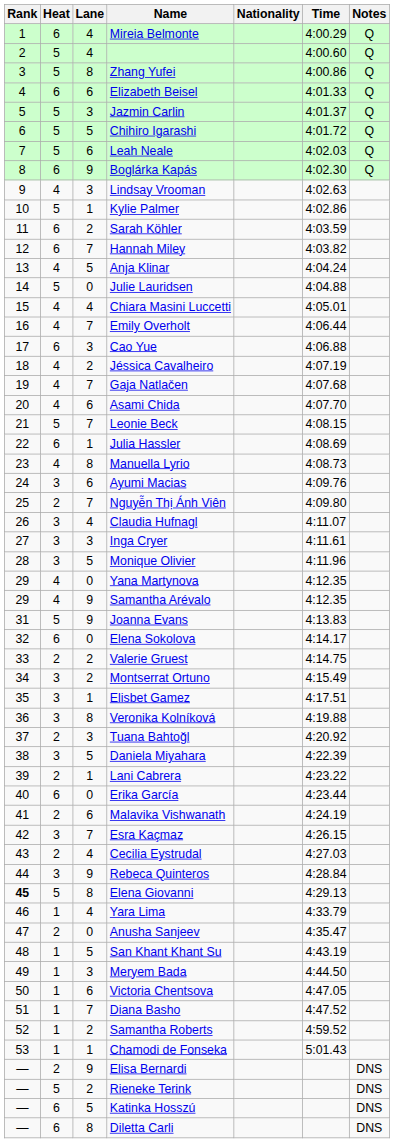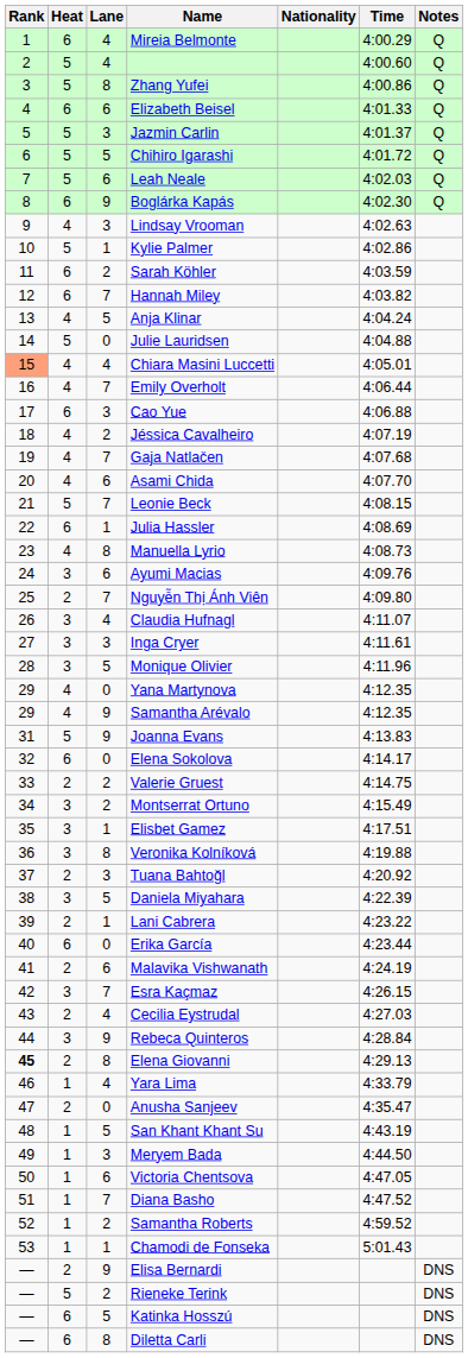 <table class="wikitable sortable" style="text-align:center">
 <tr>
 <th>Rank</th>
 <th>Heat</th>
 <th>Lane</th>
 <th>Name</th>
 <th>Nationality</th>
 <th>Time</th>
 <th>Notes</th>
 </tr>
 <tr bgcolor=ccffcc>
 <td>1</td>
 <td>6</td>
 <td>4</td>
 <td align=left><a href='#'>Mireia Belmonte</a></td>
 <td align=left></td>
 <td>4:00.29</td>
 <td>Q</td>
 </tr>
 <tr bgcolor=ccffcc>
 <td>2</td>
 <td>5</td>
 <td>4</td>
 <td align=left></td>
 <td align=left></td>
 <td>4:00.60</td>
 <td>Q</td>
 </tr>
 <tr bgcolor=ccffcc>
 <td>3</td>
 <td>5</td>
 <td>8</td>
 <td align=left><a href='#'>Zhang Yufei</a></td>
 <td align=left></td>
 <td>4:00.86</td>
 <td>Q</td>
 </tr>
 <tr bgcolor=ccffcc>
 <td>4</td>
 <td>6</td>
 <td>6</td>
 <td align=left><a href='#'>Elizabeth Beisel</a></td>
 <td align=left></td>
 <td>4:01.33</td>
 <td>Q</td>
 </tr>
 <tr bgcolor=ccffcc>
 <td>5</td>
 <td>5</td>
 <td>3</td>
 <td align=left><a href='#'>Jazmin Carlin</a></td>
 <td align=left></td>
 <td>4:01.37</td>
 <td>Q</td>
 </tr>
 <tr bgcolor=ccffcc>
 <td>6</td>
 <td>5</td>
 <td>5</td>
 <td align=left><a href='#'>Chihiro Igarashi</a></td>
 <td align=left></td>
 <td>4:01.72</td>
 <td>Q</td>
 </tr>
 <tr bgcolor=ccffcc>
 <td>7</td>
 <td>5</td>
 <td>6</td>
 <td align=left><a href='#'>Leah Neale</a></td>
 <td align=left></td>
 <td>4:02.03</td>
 <td>Q</td>
 </tr>
 <tr bgcolor=ccffcc>
 <td>8</td>
 <td>6</td>
 <td>9</td>
 <td align=left><a href='#'>Boglárka Kapás</a></td>
 <td align=left></td>
 <td>4:02.30</td>
 <td>Q</td>
 </tr>
 <tr>
 <td>9</td>
 <td>4</td>
 <td>3</td>
 <td align=left><a href='#'>Lindsay Vrooman</a></td>
 <td align=left></td>
 <td>4:02.63</td>
 <td></td>
 </tr>
 <tr>
 <td>10</td>
 <td>5</td>
 <td>1</td>
 <td align=left><a href='#'>Kylie Palmer</a></td>
 <td align=left></td>
 <td>4:02.86</td>
 <td></td>
 </tr>
 <tr>
 <td>11</td>
 <td>6</td>
 <td>2</td>
 <td align=left><a href='#'>Sarah Köhler</a></td>
 <td align=left></td>
 <td>4:03.59</td>
 <td></td>
 </tr>
 <tr>
 <td>12</td>
 <td>6</td>
 <td>7</td>
 <td align=left><a href='#'>Hannah Miley</a></td>
 <td align=left></td>
 <td>4:03.82</td>
 <td></td>
 </tr>
 <tr>
 <td>13</td>
 <td>4</td>
 <td>5</td>
 <td align=left><a href='#'>Anja Klinar</a></td>
 <td align=left></td>
 <td>4:04.24</td>
 <td></td>
 </tr>
 <tr>
 <td>14</td>
 <td>5</td>
 <td>0</td>
 <td align=left><a href='#'>Julie Lauridsen</a></td>
 <td align=left></td>
 <td>4:04.88</td>
 <td></td>
 </tr>
 <tr>
-<td>15</td>
+<td style="background: lightsalmon;">15</td>
 <td>4</td>
 <td>4</td>
 <td align=left><a href='#'>Chiara Masini Luccetti</a></td>
 <td align=left></td>
 <td>4:05.01</td>
 <td></td>
 </tr>
 <tr>
 <td>16</td>
 <td>4</td>
 <td>7</td>
 <td align=left><a href='#'>Emily Overholt</a></td>
 <td align=left></td>
 <td>4:06.44</td>
 <td></td>
 </tr>
 <tr>
 <td>17</td>
 <td>6</td>
 <td>3</td>
 <td align=left><a href='#'>Cao Yue</a></td>
 <td align=left></td>
 <td>4:06.88</td>
 <td></td>
 </tr>
 <tr>
 <td>18</td>
 <td>4</td>
 <td>2</td>
 <td align=left><a href='#'>Jéssica Cavalheiro</a></td>
 <td align=left></td>
 <td>4:07.19</td>
 <td></td>
 </tr>
 <tr>
 <td>19</td>
 <td>4</td>
 <td>7</td>
 <td align=left><a href='#'>Gaja Natlačen</a></td>
 <td align=left></td>
 <td>4:07.68</td>
 <td></td>
 </tr>
 <tr>
 <td>20</td>
 <td>4</td>
 <td>6</td>
 <td align=left><a href='#'>Asami Chida</a></td>
 <td align=left></td>
 <td>4:07.70</td>
 <td></td>
 </tr>
 <tr>
 <td>21</td>
 <td>5</td>
 <td>7</td>
 <td align=left><a href='#'>Leonie Beck</a></td>
 <td align=left></td>
 <td>4:08.15</td>
 <td></td>
 </tr>
 <tr>
 <td>22</td>
 <td>6</td>
 <td>1</td>
 <td align=left><a href='#'>Julia Hassler</a></td>
 <td align=left></td>
 <td>4:08.69</td>
 <td></td>
 </tr>
 <tr>
 <td>23</td>
 <td>4</td>
 <td>8</td>
 <td align=left><a href='#'>Manuella Lyrio</a></td>
 <td align=left></td>
 <td>4:08.73</td>
 <td></td>
 </tr>
 <tr>
 <td>24</td>
 <td>3</td>
 <td>6</td>
 <td align=left><a href='#'>Ayumi Macias</a></td>
 <td align=left></td>
 <td>4:09.76</td>
 <td></td>
 </tr>
 <tr>
 <td>25</td>
 <td>2</td>
 <td>7</td>
 <td align=left><a href='#'>Nguyễn Thị Ánh Viên</a></td>
 <td align=left></td>
 <td>4:09.80</td>
 <td></td>
 </tr>
 <tr>
 <td>26</td>
 <td>3</td>
 <td>4</td>
 <td align=left><a href='#'>Claudia Hufnagl</a></td>
 <td align=left></td>
 <td>4:11.07</td>
 <td></td>
 </tr>
 <tr>
 <td>27</td>
 <td>3</td>
 <td>3</td>
 <td align=left><a href='#'>Inga Cryer</a></td>
 <td align=left></td>
 <td>4:11.61</td>
 <td></td>
 </tr>
 <tr>
 <td>28</td>
 <td>3</td>
 <td>5</td>
 <td align=left><a href='#'>Monique Olivier</a></td>
 <td align=left></td>
 <td>4:11.96</td>
 <td></td>
 </tr>
 <tr>
 <td>29</td>
 <td>4</td>
 <td>0</td>
 <td align=left><a href='#'>Yana Martynova</a></td>
 <td align=left></td>
 <td>4:12.35</td>
 <td></td>
 </tr>
 <tr>
 <td>29</td>
 <td>4</td>
 <td>9</td>
 <td align=left><a href='#'>Samantha Arévalo</a></td>
 <td align=left></td>
 <td>4:12.35</td>
 <td></td>
 </tr>
 <tr>
 <td>31</td>
 <td>5</td>
 <td>9</td>
 <td align=left><a href='#'>Joanna Evans</a></td>
 <td align=left></td>
 <td>4:13.83</td>
 <td></td>
 </tr>
 <tr>
 <td>32</td>
 <td>6</td>
 <td>0</td>
 <td align=left><a href='#'>Elena Sokolova</a></td>
 <td align=left></td>
 <td>4:14.17</td>
 <td></td>
 </tr>
 <tr>
 <td>33</td>
 <td>2</td>
 <td>2</td>
 <td align=left><a href='#'>Valerie Gruest</a></td>
 <td align=left></td>
 <td>4:14.75</td>
 <td></td>
 </tr>
 <tr>
 <td>34</td>
 <td>3</td>
 <td>2</td>
 <td align=left><a href='#'>Montserrat Ortuno</a></td>
 <td align=left></td>
 <td>4:15.49</td>
 <td></td>
 </tr>
 <tr>
 <td>35</td>
 <td>3</td>
 <td>1</td>
 <td align=left><a href='#'>Elisbet Gamez</a></td>
 <td align=left></td>
 <td>4:17.51</td>
 <td></td>
 </tr>
 <tr>
 <td>36</td>
 <td>3</td>
 <td>8</td>
 <td align=left><a href='#'>Veronika Kolníková</a></td>
 <td align=left></td>
 <td>4:19.88</td>
 <td></td>
 </tr>
 <tr>
 <td>37</td>
 <td>2</td>
 <td>3</td>
 <td align=left><a href='#'>Tuana Bahtoğl</a></td>
 <td align=left></td>
 <td>4:20.92</td>
 <td></td>
 </tr>
 <tr>
 <td>38</td>
 <td>3</td>
 <td>5</td>
 <td align=left><a href='#'>Daniela Miyahara</a></td>
 <td align=left></td>
 <td>4:22.39</td>
 <td></td>
 </tr>
 <tr>
 <td>39</td>
 <td>2</td>
 <td>1</td>
 <td align=left><a href='#'>Lani Cabrera</a></td>
 <td align=left></td>
 <td>4:23.22</td>
 <td></td>
 </tr>
 <tr>
 <td>40</td>
 <td>6</td>
 <td>0</td>
 <td align=left><a href='#'>Erika García</a></td>
 <td align=left></td>
 <td>4:23.44</td>
 <td></td>
 </tr>
 <tr>
 <td>41</td>
 <td>2</td>
 <td>6</td>
 <td align=left><a href='#'>Malavika Vishwanath</a></td>
 <td align=left></td>
 <td>4:24.19</td>
 <td></td>
 </tr>
 <tr>
 <td>42</td>
 <td>3</td>
 <td>7</td>
 <td align=left><a href='#'>Esra Kaçmaz</a></td>
 <td align=left></td>
 <td>4:26.15</td>
 <td></td>
 </tr>
 <tr>
 <td>43</td>
 <td>2</td>
 <td>4</td>
 <td align=left><a href='#'>Cecilia Eystrudal</a></td>
 <td align=left></td>
 <td>4:27.03</td>
 <td></td>
 </tr>
 <tr>
 <td>44</td>
 <td>3</td>
 <td>9</td>
 <td align=left><a href='#'>Rebeca Quinteros</a></td>
 <td align=left></td>
 <td>4:28.84</td>
 <td></td>
 </tr>
 <tr>
 <td><strong>45</strong></td>
-<td>5</td>
+<td>2</td>
 <td>8</td>
 <td align=left><a href='#'>Elena Giovanni</a></td>
 <td align=left></td>
 <td>4:29.13</td>
 <td></td>
 </tr>
 <tr>
 <td>46</td>
 <td>1</td>
 <td>4</td>
 <td align=left><a href='#'>Yara Lima</a></td>
 <td align=left></td>
 <td>4:33.79</td>
 <td></td>
 </tr>
 <tr>
 <td>47</td>
 <td>2</td>
 <td>0</td>
 <td align=left><a href='#'>Anusha Sanjeev</a></td>
 <td align=left></td>
 <td>4:35.47</td>
 <td></td>
 </tr>
 <tr>
 <td>48</td>
 <td>1</td>
 <td>5</td>
 <td align=left><a href='#'>San Khant Khant Su</a></td>
 <td align=left></td>
 <td>4:43.19</td>
 <td></td>
 </tr>
 <tr>
 <td>49</td>
 <td>1</td>
 <td>3</td>
 <td align=left><a href='#'>Meryem Bada</a></td>
 <td align=left></td>
 <td>4:44.50</td>
 <td></td>
 </tr>
 <tr>
 <td>50</td>
 <td>1</td>
 <td>6</td>
 <td align=left><a href='#'>Victoria Chentsova</a></td>
 <td align=left></td>
 <td>4:47.05</td>
 <td></td>
 </tr>
 <tr>
 <td>51</td>
 <td>1</td>
 <td>7</td>
 <td align=left><a href='#'>Diana Basho</a></td>
 <td align=left></td>
 <td>4:47.52</td>
 <td></td>
 </tr>
 <tr>
 <td>52</td>
 <td>1</td>
 <td>2</td>
 <td align=left><a href='#'>Samantha Roberts</a></td>
 <td align=left></td>
 <td>4:59.52</td>
 <td></td>
 </tr>
 <tr>
 <td>53</td>
 <td>1</td>
 <td>1</td>
 <td align=left><a href='#'>Chamodi de Fonseka</a></td>
 <td align=left></td>
 <td>5:01.43</td>
 <td></td>
 </tr>
 <tr>
 <td>—</td>
 <td>2</td>
 <td>9</td>
 <td align=left><a href='#'>Elisa Bernardi</a></td>
 <td align=left></td>
 <td></td>
 <td>DNS</td>
 </tr>
 <tr>
 <td>—</td>
 <td>5</td>
 <td>2</td>
 <td align=left><a href='#'>Rieneke Terink</a></td>
 <td align=left></td>
 <td></td>
 <td>DNS</td>
 </tr>
 <tr>
 <td>—</td>
 <td>6</td>
 <td>5</td>
 <td align=left><a href='#'>Katinka Hosszú</a></td>
 <td align=left></td>
 <td></td>
 <td>DNS</td>
 </tr>
 <tr>
 <td>—</td>
 <td>6</td>
 <td>8</td>
 <td align=left><a href='#'>Diletta Carli</a></td>
 <td align=left></td>
 <td></td>
 <td>DNS</td>
 </tr>
 </table>
